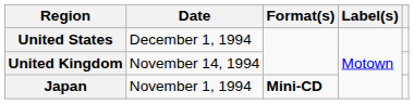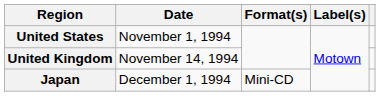 <table class="wikitable plainrowheaders">
 <tr>
 <th scope="col">Region</th>
 <th scope="col">Date</th>
 <th scope="col">Format(s)</th>
 <th scope="col">Label(s)</th>
 <th scope="col"></th>
 </tr>
 <tr>
 <th scope="row">United States</th>
-<td>December 1, 1994</td>
+<td>November 1, 1994</td>
 <td rowspan="2"></td>
 <td rowspan="3"><a href='#'>Motown</a></td>
 <td></td>
 </tr>
 <tr>
 <th scope="row">United Kingdom</th>
 <td>November 14, 1994</td>
 <td></td>
 </tr>
 <tr>
 <th scope="row">Japan</th>
-<td>November 1, 1994</td>
-<td><strong>Mini-CD</strong></td>
+<td>December 1, 1994</td>
+<td>Mini-CD</td>
 <td></td>
 </tr>
 </table>
